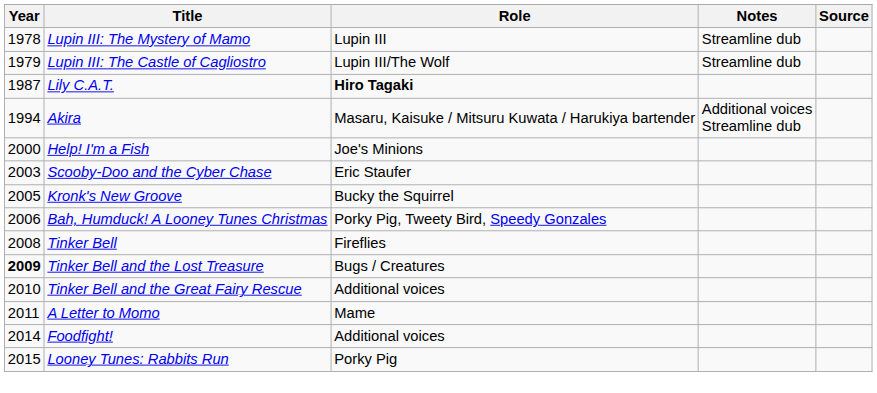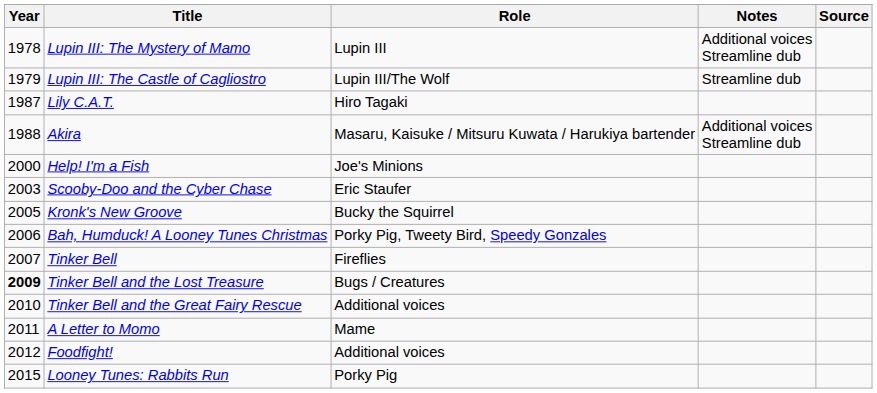 <table class="wikitable sortable">
 <tr>
 </tr>
 <tr>
 <th>Year</th>
 <th>Title</th>
 <th>Role</th>
 <th>Notes</th>
 <th>Source</th>
 </tr>
 <tr>
 <td>1978</td>
 <td><em><a href='#'>Lupin III: The Mystery of Mamo</a></em></td>
 <td>Lupin III</td>
-<td>Streamline dub</td>
+<td>Additional voices<br>Streamline dub</td>
 <td></td>
 </tr>
 <tr>
 <td>1979</td>
 <td><em><a href='#'>Lupin III: The Castle of Cagliostro</a></em></td>
 <td>Lupin III/The Wolf</td>
 <td>Streamline dub</td>
 <td></td>
 </tr>
 <tr>
 <td>1987</td>
 <td><em><a href='#'>Lily C.A.T.</a></em></td>
-<td><strong>Hiro Tagaki</strong></td>
+<td>Hiro Tagaki</td>
 <td></td>
 <td></td>
 </tr>
 <tr>
-<td>1994</td>
+<td>1988</td>
 <td><em><a href='#'>Akira</a></em></td>
 <td>Masaru, Kaisuke / Mitsuru Kuwata / Harukiya bartender</td>
 <td>Additional voices<br>Streamline dub</td>
 <td></td>
 </tr>
 <tr>
 <td>2000</td>
 <td><em><a href='#'>Help! I'm a Fish</a></em></td>
 <td>Joe's Minions</td>
 <td></td>
 <td></td>
 </tr>
 <tr>
 <td>2003</td>
 <td><em><a href='#'>Scooby-Doo and the Cyber Chase</a></em></td>
 <td>Eric Staufer</td>
 <td></td>
 <td></td>
 </tr>
 <tr>
 <td>2005</td>
 <td><em><a href='#'>Kronk's New Groove</a></em></td>
 <td>Bucky the Squirrel</td>
 <td></td>
 <td></td>
 </tr>
 <tr>
 <td>2006</td>
 <td><em><a href='#'>Bah, Humduck! A Looney Tunes Christmas</a></em></td>
 <td>Porky Pig, Tweety Bird, <a href='#'>Speedy Gonzales</a></td>
 <td></td>
 <td></td>
 </tr>
 <tr>
-<td>2008</td>
+<td>2007</td>
 <td><em><a href='#'>Tinker Bell</a></em></td>
 <td>Fireflies</td>
 <td></td>
 <td></td>
 </tr>
 <tr>
 <td><strong>2009</strong></td>
 <td><em><a href='#'>Tinker Bell and the Lost Treasure</a></em></td>
 <td>Bugs / Creatures</td>
 <td></td>
 <td></td>
 </tr>
 <tr>
 <td>2010</td>
 <td><em><a href='#'>Tinker Bell and the Great Fairy Rescue</a></em></td>
 <td>Additional voices</td>
 <td></td>
 <td></td>
 </tr>
 <tr>
 <td>2011</td>
 <td><em><a href='#'>A Letter to Momo</a></em></td>
 <td>Mame</td>
 <td></td>
 <td></td>
 </tr>
 <tr>
-<td>2014</td>
+<td>2012</td>
 <td><em><a href='#'>Foodfight!</a></em></td>
 <td>Additional voices</td>
 <td></td>
 <td></td>
 </tr>
 <tr>
 <td>2015</td>
 <td><em><a href='#'>Looney Tunes: Rabbits Run</a></em></td>
 <td>Porky Pig</td>
 <td></td>
 <td></td>
 </tr>
 </table>
